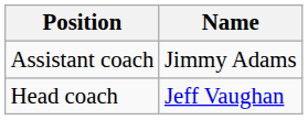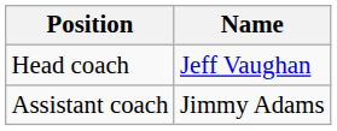 <table class="wikitable"">
 <tr>
 <th>Position</th>
 <th>Name</th>
 </tr>
 <tr>
+<td>Head coach</td>
+<td><a href='#'>Jeff Vaughan</a></td>
+</tr>
+<tr>
 <td>Assistant coach</td>
 <td>Jimmy Adams</td>
 </tr>
-<tr>
-<td>Head coach</td>
-<td><a href='#'>Jeff Vaughan</a></td>
-</tr>
 </table>
